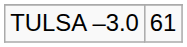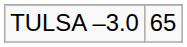 <table class="wikitable">
 <tr align="center">
 </tr>
 <tr align="center">
 <td>TULSA –3.0</td>
-<td>61</td>
+<td>65</td>
 </tr>
 </table>
